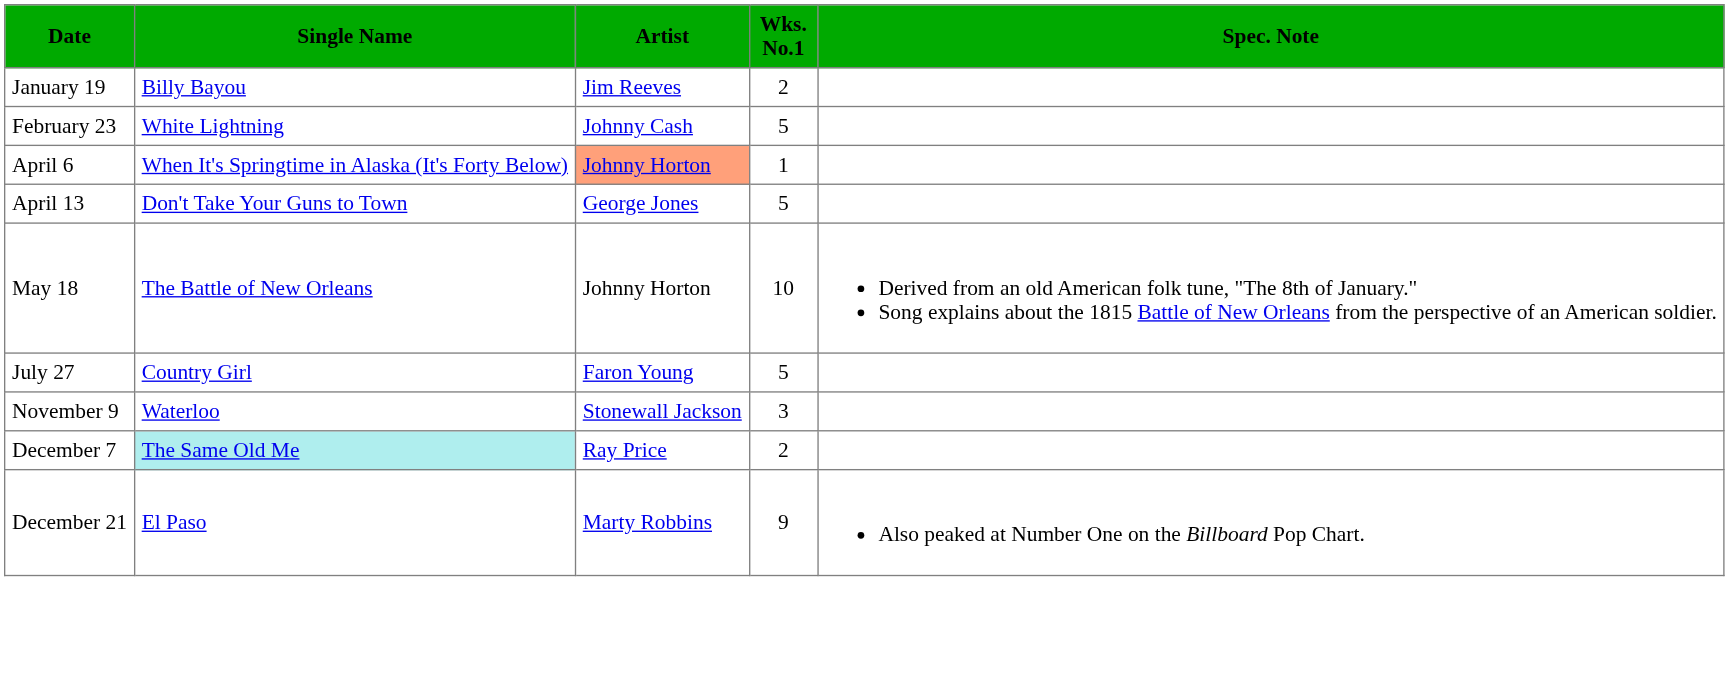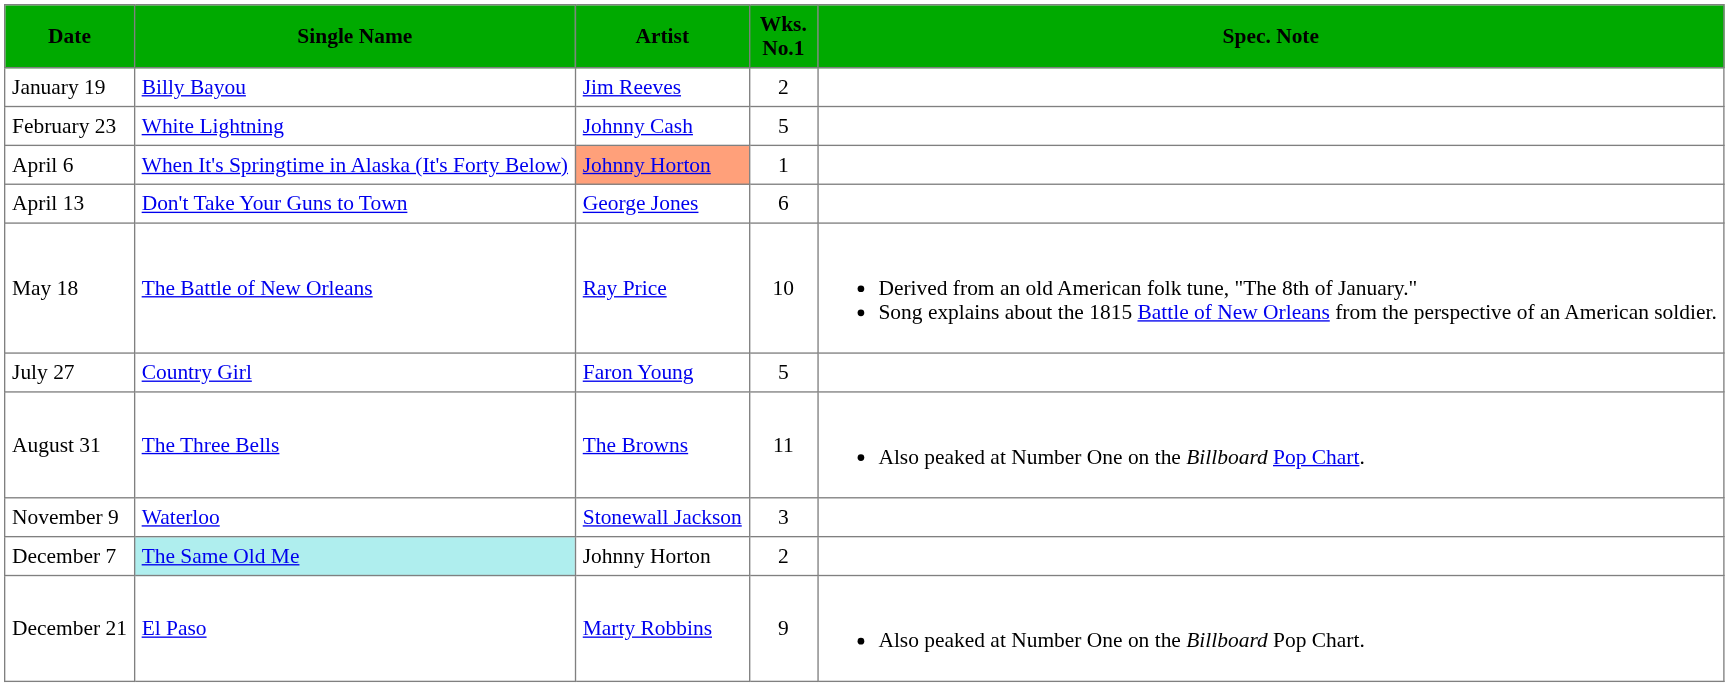 <table border="1" cellpadding="5" cellspacing="1" style="border-collapse: collapse">
 <tr style="background:#00AA00">
 <th>Date</th>
 <th>Single Name</th>
 <th>Artist</th>
 <th width="40">Wks. No.1</th>
 <th>Spec. Note</th>
 </tr>
 <tr>
 <td>January 19</td>
 <td><a href='#'>Billy Bayou</a></td>
 <td><a href='#'>Jim Reeves</a></td>
 <td align="center">2</td>
 <td></td>
 </tr>
 <tr>
 <td>February 23</td>
 <td><a href='#'>White Lightning</a></td>
 <td><a href='#'>Johnny Cash</a></td>
 <td align="center">5</td>
 <td></td>
 </tr>
 <tr>
 <td>April 6</td>
 <td><a href='#'>When It's Springtime in Alaska (It's Forty Below)</a></td>
 <td style="background: lightsalmon;"><a href='#'>Johnny Horton</a></td>
 <td align="center">1</td>
 <td></td>
 </tr>
 <tr>
 <td>April 13</td>
 <td><a href='#'>Don't Take Your Guns to Town</a></td>
 <td><a href='#'>George Jones</a></td>
-<td align="center">5</td>
+<td align="center">6</td>
 <td></td>
 </tr>
 <tr>
 <td>May 18</td>
 <td><a href='#'>The Battle of New Orleans</a></td>
-<td>Johnny Horton</td>
+<td><a href='#'>Ray Price</a></td>
 <td align="center">10</td>
 <td><br><ul><li>Derived from an old American folk tune, "The 8th of January."</li><li>Song explains about the 1815 <a href='#'>Battle of New Orleans</a> from the perspective of an American soldier.</li></ul></td>
 </tr>
 <tr>
 <td>July 27</td>
 <td><a href='#'>Country Girl</a></td>
 <td><a href='#'>Faron Young</a></td>
 <td align="center">5</td>
 <td></td>
 </tr>
 <tr>
+<td>August 31</td>
+<td><a href='#'>The Three Bells</a></td>
+<td><a href='#'>The Browns</a></td>
+<td align="center">11</td>
+<td><br><ul><li>Also peaked at Number One on the <em>Billboard</em> <a href='#'>Pop Chart</a>.</li></ul></td>
+</tr>
+<tr>
 <td>November 9</td>
 <td><a href='#'>Waterloo</a></td>
 <td><a href='#'>Stonewall Jackson</a></td>
 <td align="center">3</td>
 <td></td>
 </tr>
 <tr>
 <td>December 7</td>
 <td style="background: paleturquoise;"><a href='#'>The Same Old Me</a></td>
-<td><a href='#'>Ray Price</a></td>
+<td>Johnny Horton</td>
 <td align="center">2</td>
 <td></td>
 </tr>
 <tr>
 <td>December 21</td>
 <td><a href='#'>El Paso</a></td>
 <td><a href='#'>Marty Robbins</a></td>
 <td align="center">9</td>
 <td><br><ul><li>Also peaked at Number One on the <em>Billboard</em> Pop Chart.</li></ul></td>
 </tr>
 </table>
